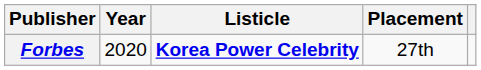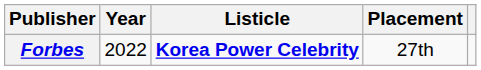 <table class="wikitable plainrowheaders sortable">
 <tr>
 <th scope="col">Publisher</th>
 <th scope="col">Year</th>
 <th scope="col">Listicle</th>
 <th scope="col">Placement</th>
 <th scope="col" class="unsortable"></th>
 </tr>
 <tr>
 <th scope="row"><em><a href='#'>Forbes</a></em></th>
-<td>2020</td>
+<td>2022</td>
 <td><strong><a href='#'>Korea Power Celebrity</a></strong></td>
 <td style="text-align:center">27th</td>
 <td style="text-align:center"></td>
 </tr>
 </table>
